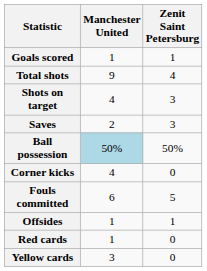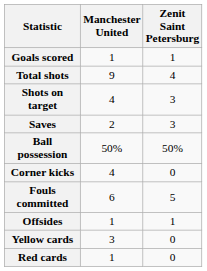 <table class="wikitable plainrowheaders" style="text-align:center">
 <tr>
 <th scope="col" style="width:100px">Statistic</th>
 <th scope="col" style="width:70px">Manchester United</th>
 <th scope="col" style="width:70px">Zenit Saint Petersburg</th>
 </tr>
 <tr>
 <th scope=row>Goals scored</th>
 <td>1</td>
 <td>1</td>
 </tr>
 <tr>
 <th scope=row>Total shots</th>
 <td>9</td>
 <td>4</td>
 </tr>
 <tr>
 <th scope=row>Shots on target</th>
 <td>4</td>
 <td>3</td>
 </tr>
 <tr>
 <th scope=row>Saves</th>
 <td>2</td>
 <td>3</td>
 </tr>
 <tr>
 <th scope=row>Ball possession</th>
-<td style="background: lightblue;">50%</td>
+<td>50%</td>
 <td>50%</td>
 </tr>
 <tr>
 <th scope=row>Corner kicks</th>
 <td>4</td>
 <td>0</td>
 </tr>
 <tr>
 <th scope=row>Fouls committed</th>
 <td>6</td>
 <td>5</td>
 </tr>
 <tr>
 <th scope=row>Offsides</th>
 <td>1</td>
 <td>1</td>
 </tr>
 <tr>
+<th scope=row>Yellow cards</th>
+<td>3</td>
+<td>0</td>
+</tr>
+<tr>
 <th scope=row>Red cards</th>
 <td>1</td>
 <td>0</td>
 </tr>
-<tr>
-<th scope=row>Yellow cards</th>
-<td>3</td>
-<td>0</td>
-</tr>
 </table>
